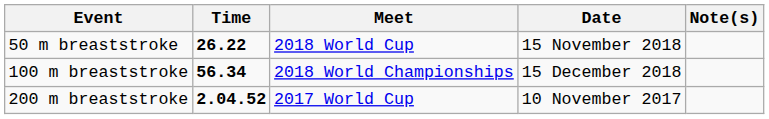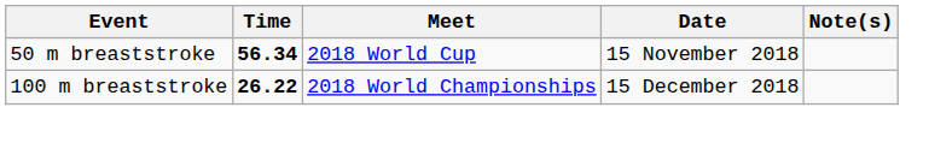 <table class="wikitable">
 <tr>
 <th>Event</th>
 <th>Time</th>
 <th>Meet</th>
 <th>Date</th>
 <th>Note(s)</th>
 </tr>
 <tr>
 <td>50 m breaststroke</td>
-<td><strong>26.22</strong></td>
+<td><strong>56.34</strong></td>
 <td><a href='#'>2018 World Cup</a></td>
 <td>15 November 2018</td>
 <td></td>
 </tr>
 <tr>
 <td>100 m breaststroke</td>
-<td><strong>56.34</strong></td>
+<td><strong>26.22</strong></td>
 <td><a href='#'>2018 World Championships</a></td>
 <td>15 December 2018</td>
 <td></td>
 </tr>
-<tr>
-<td>200 m breaststroke</td>
-<td><strong>2.04.52</strong></td>
-<td><a href='#'>2017 World Cup</a></td>
-<td>10 November 2017</td>
-<td></td>
-</tr>
 </table>
